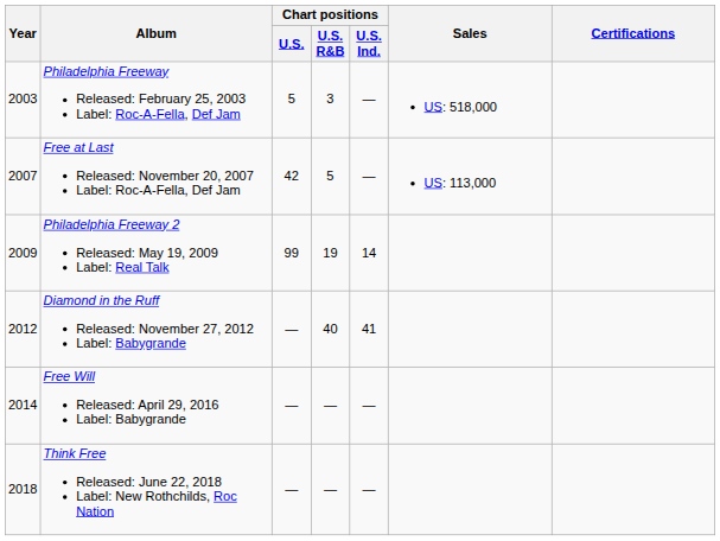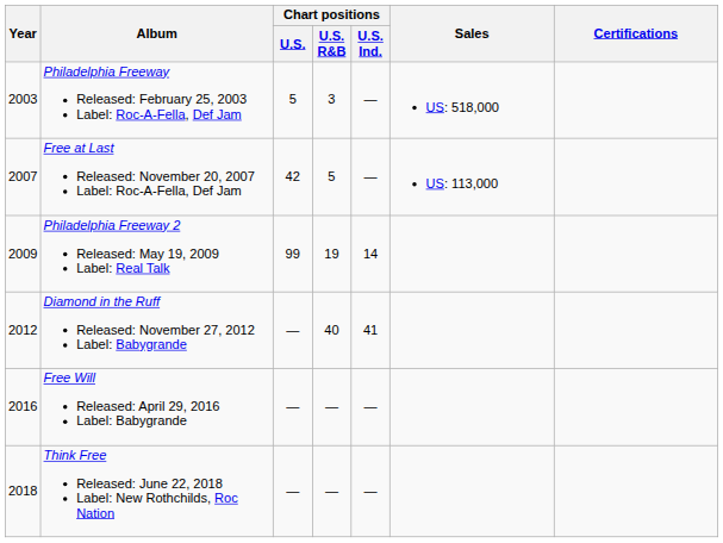 <table class="wikitable">
 <tr>
 <th rowspan="2">Year</th>
 <th rowspan="2">Album</th>
 <th colspan="3">Chart positions</th>
 <th scope="col" rowspan="2" style="width:12em;">Sales</th>
 <th scope="col" rowspan="2" style="width:12em;"><a href='#'>Certifications</a></th>
 </tr>
 <tr>
 <th style="text-align:center; width:40px;"><a href='#'>U.S.</a></th>
 <th style="text-align:center; width:40px;"><a href='#'>U.S. R&B</a></th>
 <th style="text-align:center; width:40px;"><a href='#'>U.S. Ind.</a></th>
 </tr>
 <tr>
 <td>2003</td>
 <td><em><a href='#'>Philadelphia Freeway</a></em><br><ul><li>Released: February 25, 2003</li><li>Label: <a href='#'>Roc-A-Fella</a>, <a href='#'>Def Jam</a></li></ul></td>
 <td style="text-align:center;">5</td>
 <td style="text-align:center;">3</td>
 <td style="text-align:center;">—</td>
 <td><br><ul><li><a href='#'>US</a>: 518,000</li></ul></td>
 <td></td>
 </tr>
 <tr>
 <td>2007</td>
 <td><em><a href='#'>Free at Last</a></em><br><ul><li>Released: November 20, 2007</li><li>Label: Roc-A-Fella, Def Jam</li></ul></td>
 <td style="text-align:center;">42</td>
 <td style="text-align:center;">5</td>
 <td style="text-align:center;">—</td>
 <td><br><ul><li><a href='#'>US</a>: 113,000</li></ul></td>
 <td></td>
 </tr>
 <tr>
 <td>2009</td>
 <td><em><a href='#'>Philadelphia Freeway 2</a></em><br><ul><li>Released: May 19, 2009</li><li>Label: <a href='#'>Real Talk</a></li></ul></td>
 <td style="text-align:center;">99</td>
 <td style="text-align:center;">19</td>
 <td style="text-align:center;">14</td>
 <td></td>
 <td></td>
 </tr>
 <tr>
 <td>2012</td>
 <td><em><a href='#'>Diamond in the Ruff</a></em><br><ul><li>Released: November 27, 2012</li><li>Label: <a href='#'>Babygrande</a></li></ul></td>
 <td style="text-align:center;">—</td>
 <td style="text-align:center;">40</td>
 <td style="text-align:center;">41</td>
 <td></td>
 <td></td>
 </tr>
 <tr>
-<td>2014</td>
+<td>2016</td>
 <td><em><a href='#'>Free Will</a></em><br><ul><li>Released: April 29, 2016</li><li>Label: Babygrande</li></ul></td>
 <td style="text-align:center;">—</td>
 <td style="text-align:center;">—</td>
 <td style="text-align:center;">—</td>
 <td></td>
 <td></td>
 </tr>
 <tr>
 <td>2018</td>
 <td><em><a href='#'>Think Free</a></em><br><ul><li>Released: June 22, 2018</li><li>Label: New Rothchilds, <a href='#'>Roc Nation</a></li></ul></td>
 <td style="text-align:center;">—</td>
 <td style="text-align:center;">—</td>
 <td style="text-align:center;">—</td>
 <td></td>
 <td></td>
 </tr>
 </table>
